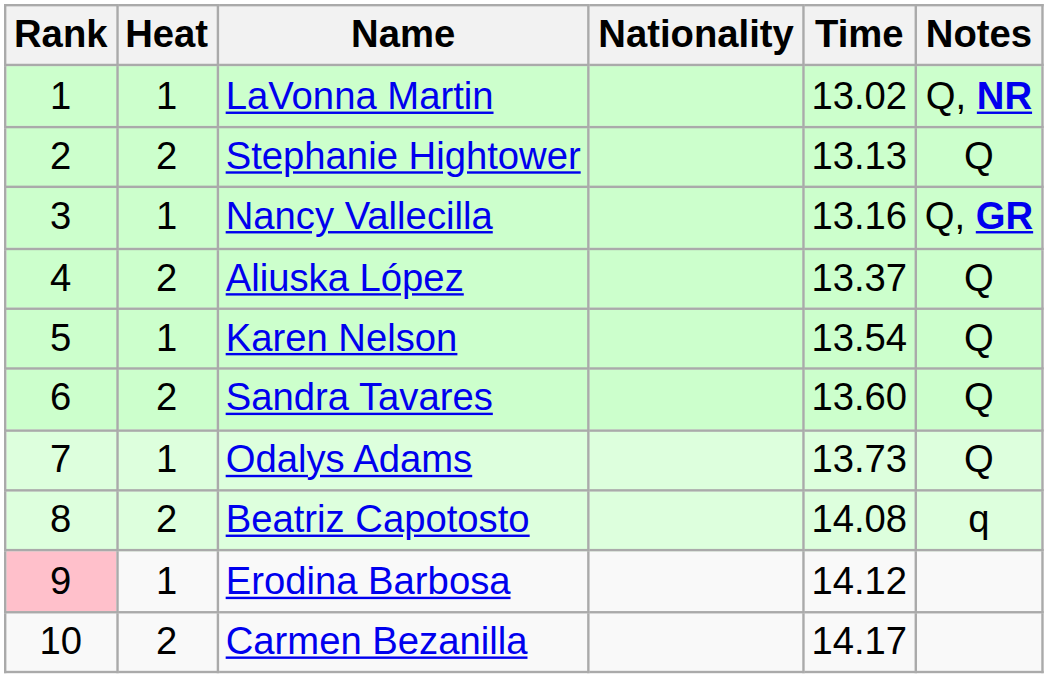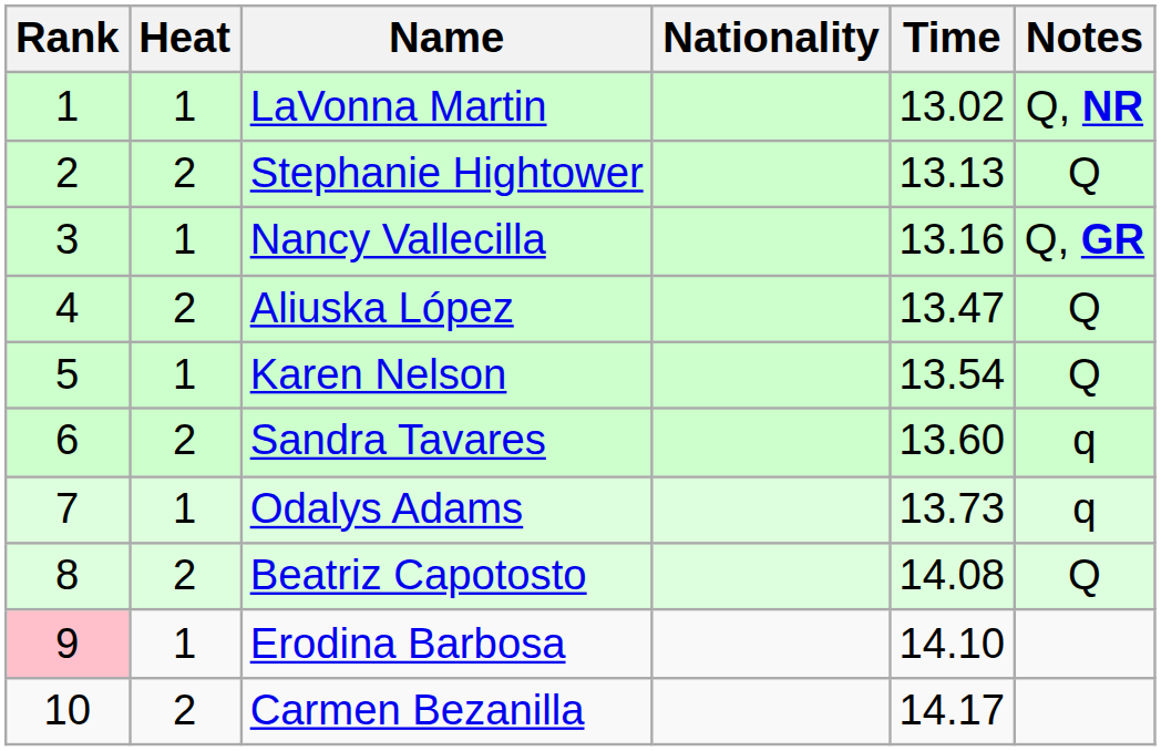 <table class="wikitable sortable" style="text-align:center">
 <tr>
 <th>Rank</th>
 <th>Heat</th>
 <th>Name</th>
 <th>Nationality</th>
 <th>Time</th>
 <th>Notes</th>
 </tr>
 <tr bgcolor=ccffcc>
 <td>1</td>
 <td>1</td>
 <td align=left><a href='#'>LaVonna Martin</a></td>
 <td align=left></td>
 <td>13.02</td>
 <td>Q, <strong><a href='#'>NR</a></strong></td>
 </tr>
 <tr bgcolor=ccffcc>
 <td>2</td>
 <td>2</td>
 <td align=left><a href='#'>Stephanie Hightower</a></td>
 <td align=left></td>
 <td>13.13</td>
 <td>Q</td>
 </tr>
 <tr bgcolor=ccffcc>
 <td>3</td>
 <td>1</td>
 <td align=left><a href='#'>Nancy Vallecilla</a></td>
 <td align=left></td>
 <td>13.16</td>
 <td>Q, <strong><a href='#'>GR</a></strong></td>
 </tr>
 <tr bgcolor=ccffcc>
 <td>4</td>
 <td>2</td>
 <td align=left><a href='#'>Aliuska López</a></td>
 <td align=left></td>
-<td>13.37</td>
+<td>13.47</td>
 <td>Q</td>
 </tr>
 <tr bgcolor=ccffcc>
 <td>5</td>
 <td>1</td>
 <td align=left><a href='#'>Karen Nelson</a></td>
 <td align=left></td>
 <td>13.54</td>
 <td>Q</td>
 </tr>
 <tr bgcolor=ccffcc>
 <td>6</td>
 <td>2</td>
 <td align=left><a href='#'>Sandra Tavares</a></td>
 <td align=left></td>
 <td>13.60</td>
-<td>Q</td>
+<td>q</td>
 </tr>
 <tr bgcolor=ddffdd>
 <td>7</td>
 <td>1</td>
 <td align=left><a href='#'>Odalys Adams</a></td>
 <td align=left></td>
 <td>13.73</td>
-<td>Q</td>
+<td>q</td>
 </tr>
 <tr bgcolor=ddffdd>
 <td>8</td>
 <td>2</td>
 <td align=left><a href='#'>Beatriz Capotosto</a></td>
 <td align=left></td>
 <td>14.08</td>
-<td>q</td>
+<td>Q</td>
 </tr>
 <tr>
 <td style="background: pink;">9</td>
 <td>1</td>
 <td align=left><a href='#'>Erodina Barbosa</a></td>
 <td align=left></td>
-<td>14.12</td>
+<td>14.10</td>
 <td></td>
 </tr>
 <tr>
 <td>10</td>
 <td>2</td>
 <td align=left><a href='#'>Carmen Bezanilla</a></td>
 <td align=left></td>
 <td>14.17</td>
 <td></td>
 </tr>
 </table>
